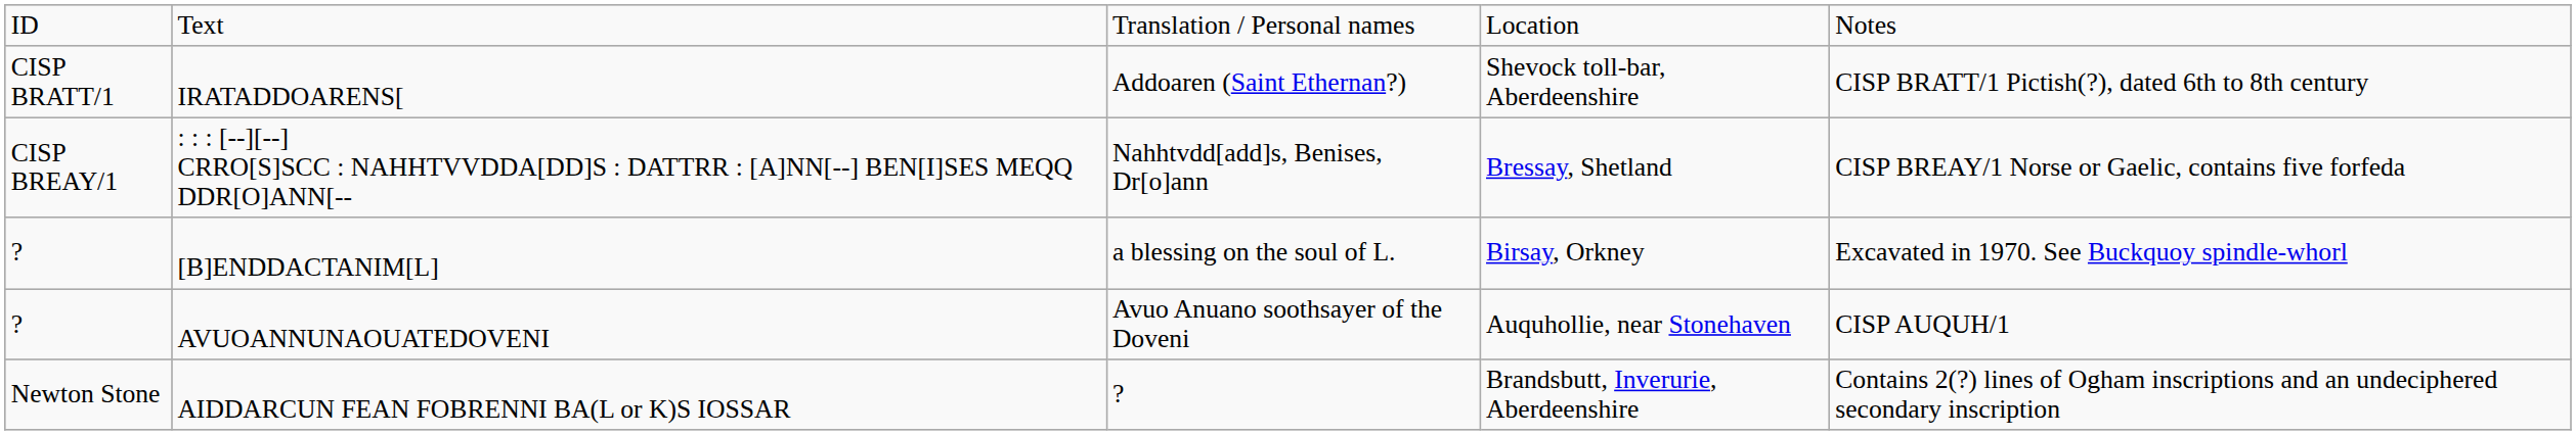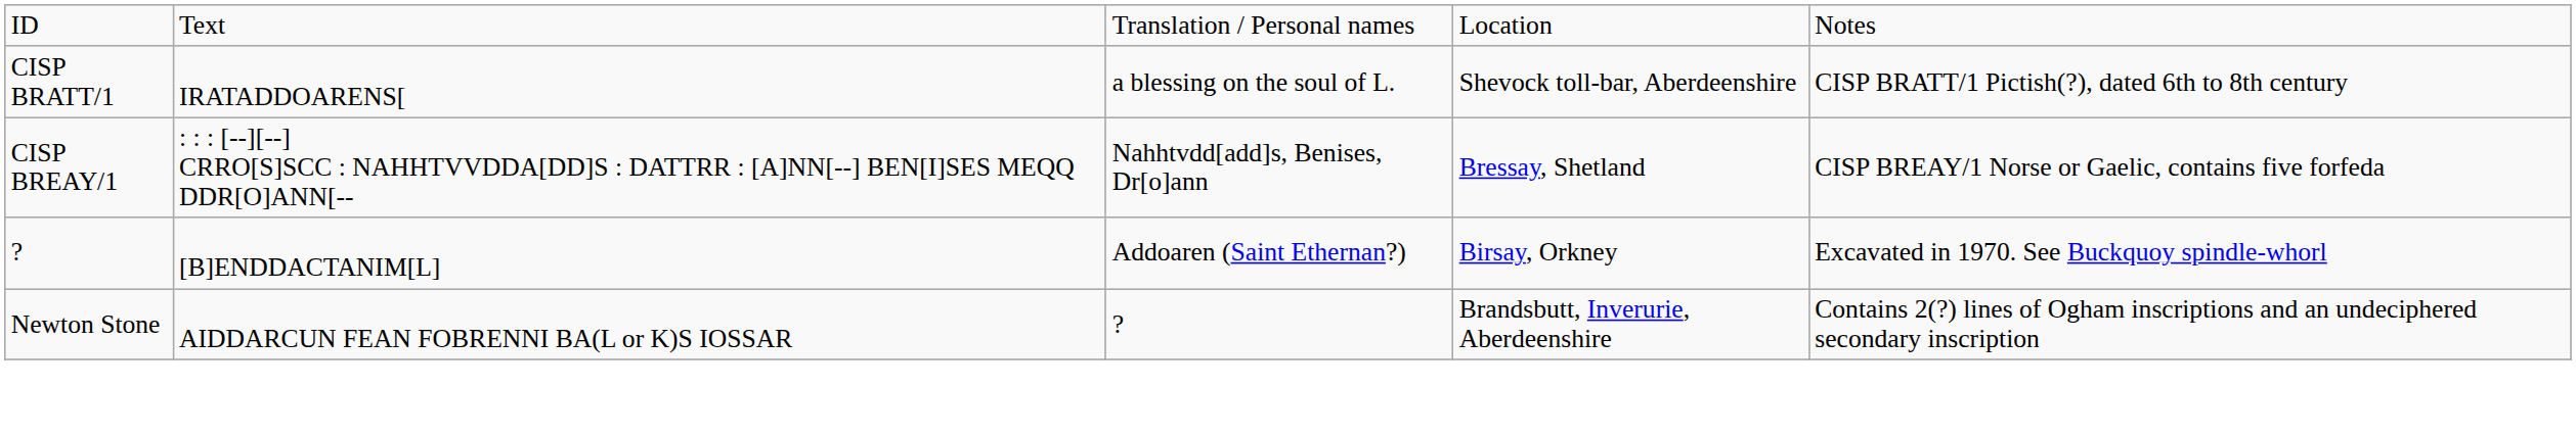 <table class="wikitable" style="text-align:left;">
 <tr>
 <td>ID</td>
 <td>Text</td>
 <td>Translation / Personal names</td>
 <td>Location</td>
 <td>Notes</td>
 </tr>
 <tr>
 <td>CISP BRATT/1</td>
 <td><br>IRATADDOARENS[</td>
-<td>Addoaren (<a href='#'>Saint Ethernan</a>?)</td>
+<td>a blessing on the soul of L.</td>
 <td>Shevock toll-bar, Aberdeenshire</td>
 <td>CISP BRATT/1 Pictish(?), dated 6th to 8th century</td>
 </tr>
 <tr>
 <td>CISP BREAY/1</td>
 <td> :  :  : [--][--]<br>CRRO[S]SCC : NAHHTVVDDA[DD]S : DATTRR : [A]NN[--] BEN[I]SES MEQQ DDR[O]ANN[--</td>
 <td>Nahhtvdd[add]s, Benises, Dr[o]ann</td>
 <td><a href='#'>Bressay</a>, Shetland</td>
 <td>CISP BREAY/1 Norse or Gaelic, contains five forfeda</td>
 </tr>
 <tr>
 <td>?</td>
 <td><br>[B]ENDDACTANIM[L]</td>
-<td>a blessing on the soul of L.</td>
+<td>Addoaren (<a href='#'>Saint Ethernan</a>?)</td>
 <td><a href='#'>Birsay</a>, Orkney</td>
 <td>Excavated in 1970. See <a href='#'>Buckquoy spindle-whorl</a></td>
-</tr>
-<tr>
-<td>?</td>
-<td><br>AVUOANNUNAOUATEDOVENI</td>
-<td>Avuo Anuano soothsayer of the Doveni</td>
-<td>Auquhollie, near <a href='#'>Stonehaven</a></td>
-<td>CISP AUQUH/1</td>
 </tr>
 <tr>
 <td>Newton Stone</td>
 <td><br>AIDDARCUN FEAN FOBRENNI BA(L or K)S IOSSAR</td>
 <td>?</td>
 <td>Brandsbutt, <a href='#'>Inverurie</a>, Aberdeenshire</td>
 <td>Contains 2(?) lines of Ogham inscriptions and an undeciphered secondary inscription</td>
 </tr>
 </table>
